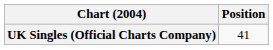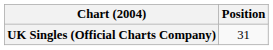 <table class="wikitable plainrowheaders" style="text-align:center;">
 <tr>
 <th scope="col">Chart (2004)</th>
 <th scope="col">Position</th>
 </tr>
 <tr>
 <th scope="row">UK Singles (Official Charts Company)</th>
-<td>41</td>
+<td>31</td>
 </tr>
 </table>
